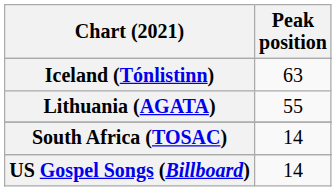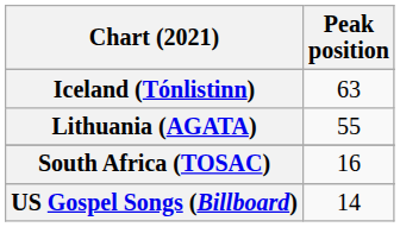 <table class="wikitable sortable plainrowheaders" style="text-align:center">
 <tr>
 <th scope="col">Chart (2021)</th>
 <th scope="col">Peak<br>position</th>
 </tr>
 <tr>
 </tr>
 <tr>
 </tr>
 <tr>
 </tr>
 <tr>
 </tr>
 <tr>
 <th scope="row">Iceland (<a href='#'>Tónlistinn</a>)</th>
 <td>63</td>
 </tr>
 <tr>
 <th scope="row">Lithuania (<a href='#'>AGATA</a>)</th>
 <td>55</td>
 </tr>
 <tr>
 </tr>
 <tr>
 <th scope="row">South Africa (<a href='#'>TOSAC</a>)</th>
-<td>14</td>
+<td>16</td>
 </tr>
 <tr>
 </tr>
 <tr>
 </tr>
 <tr>
 </tr>
 <tr>
 <th scope="row">US <a href='#'>Gospel Songs</a> (<em><a href='#'>Billboard</a></em>)</th>
 <td>14</td>
 </tr>
 </table>
